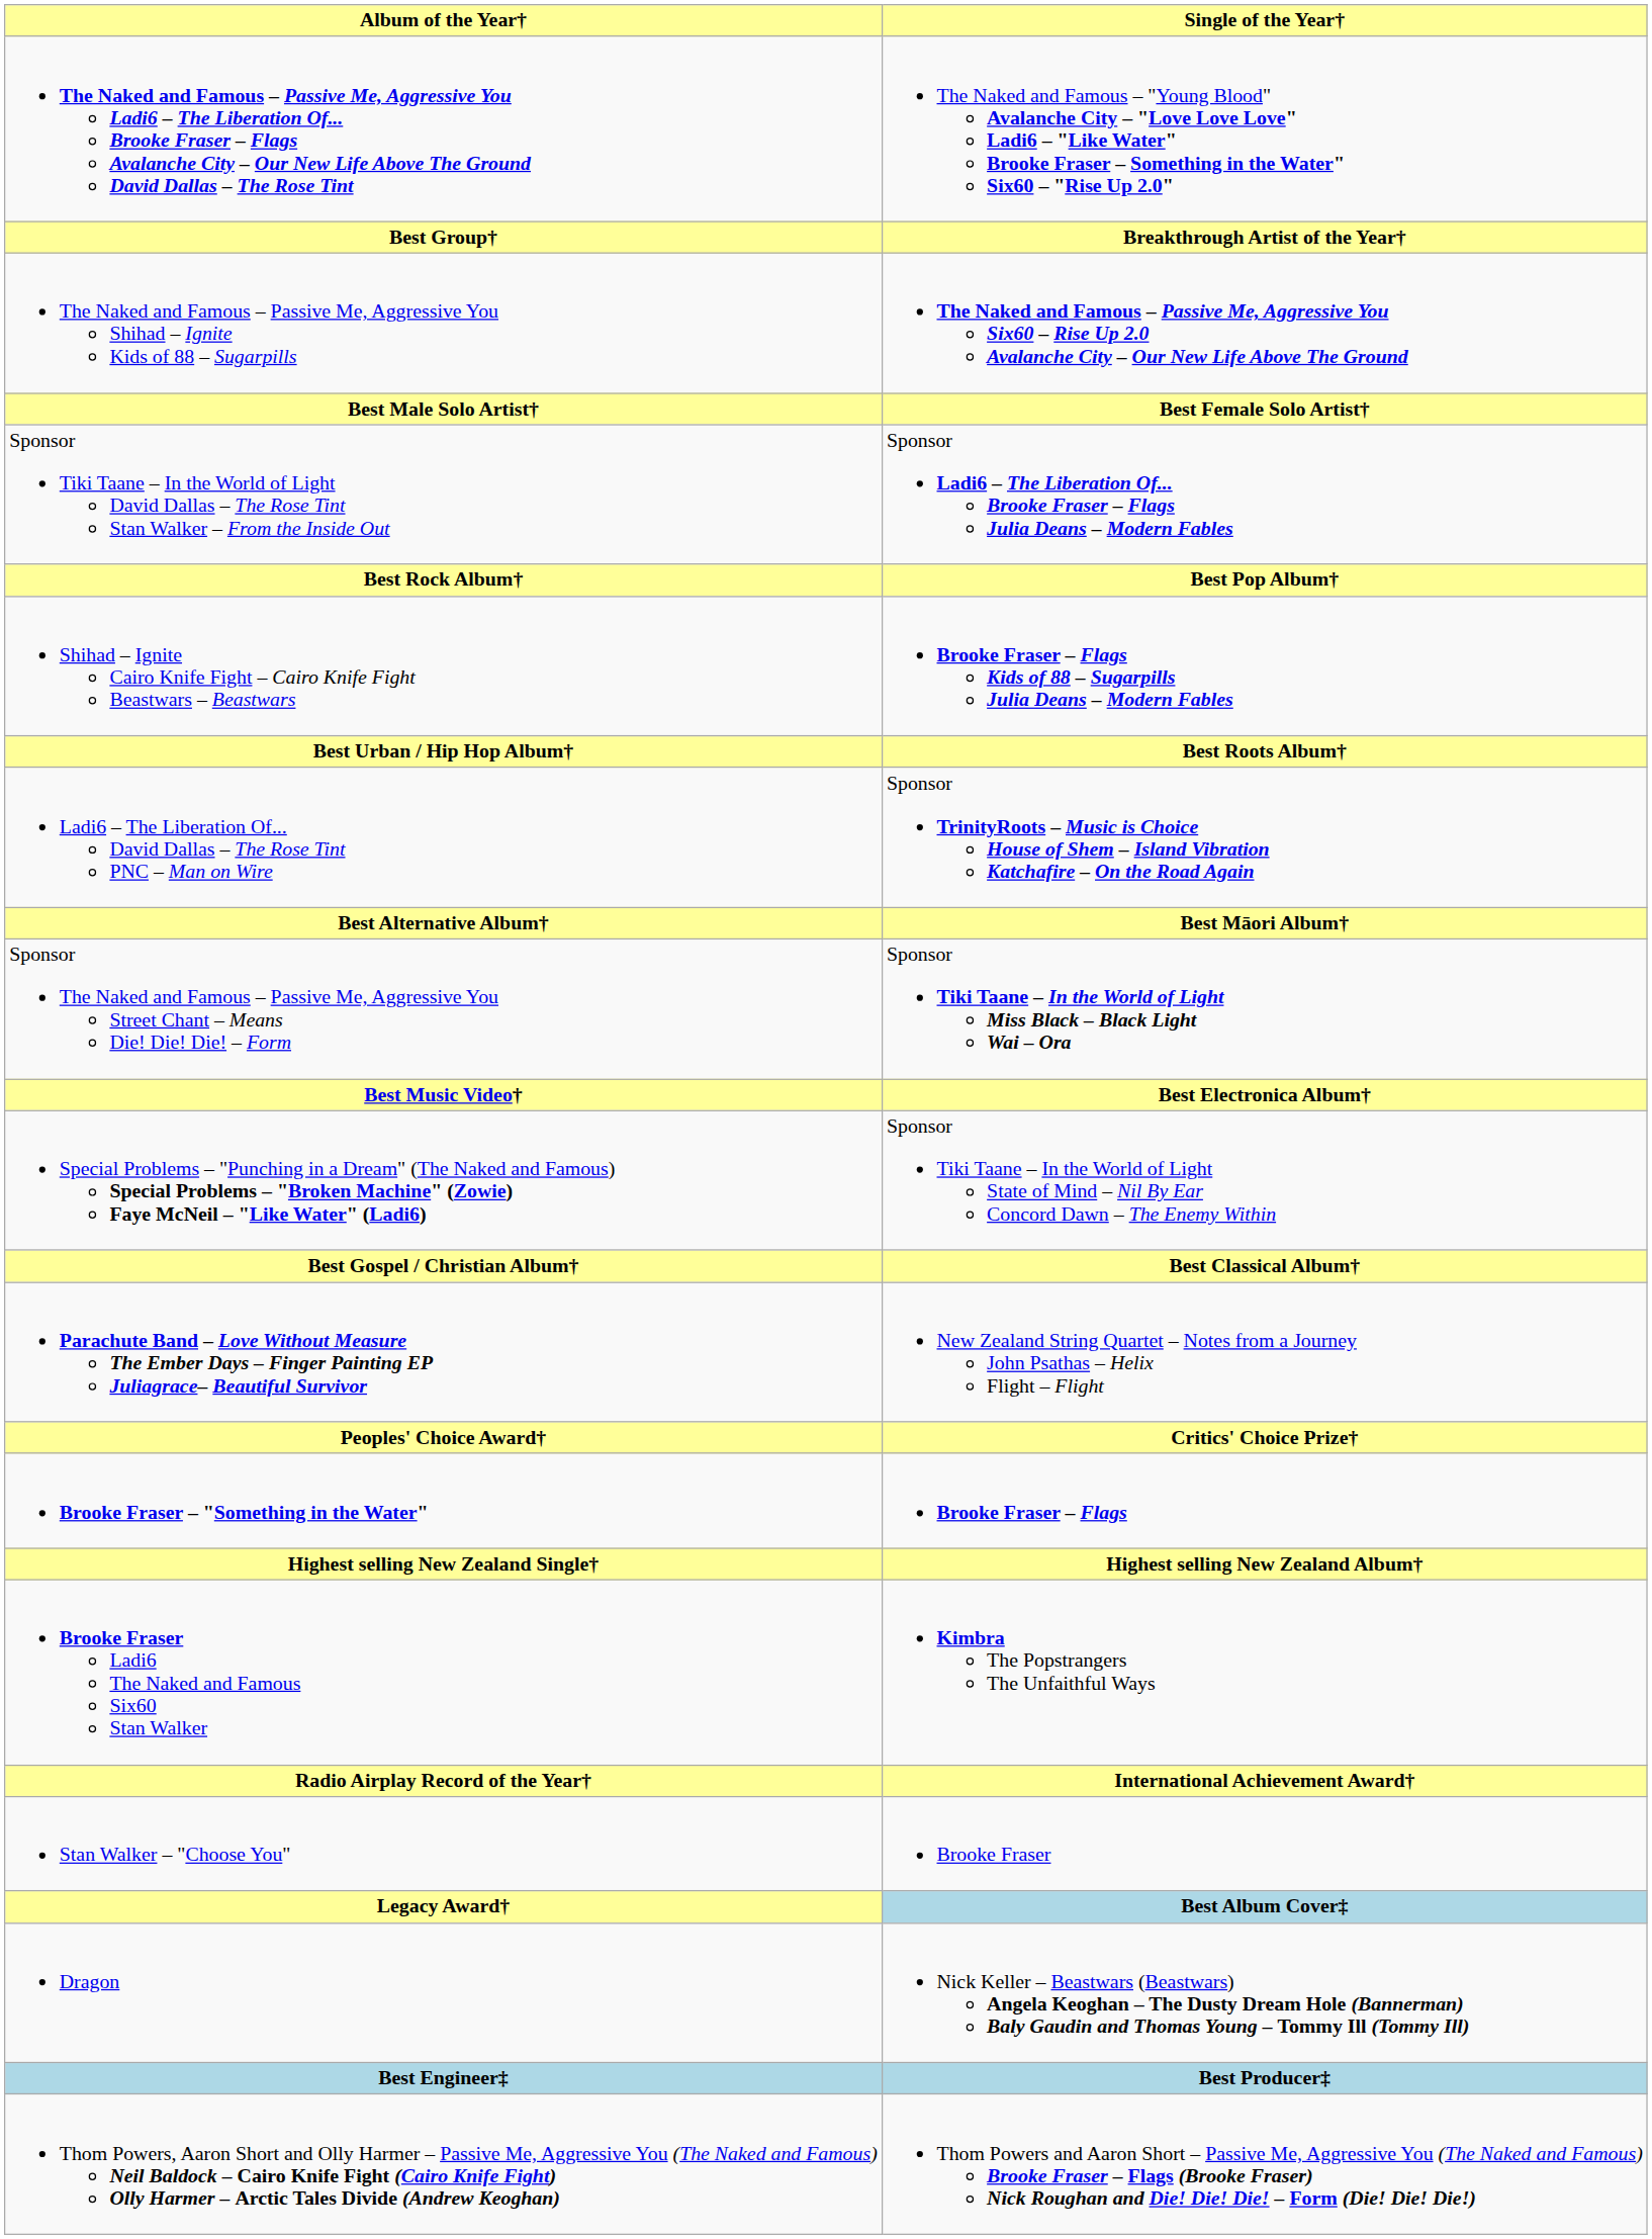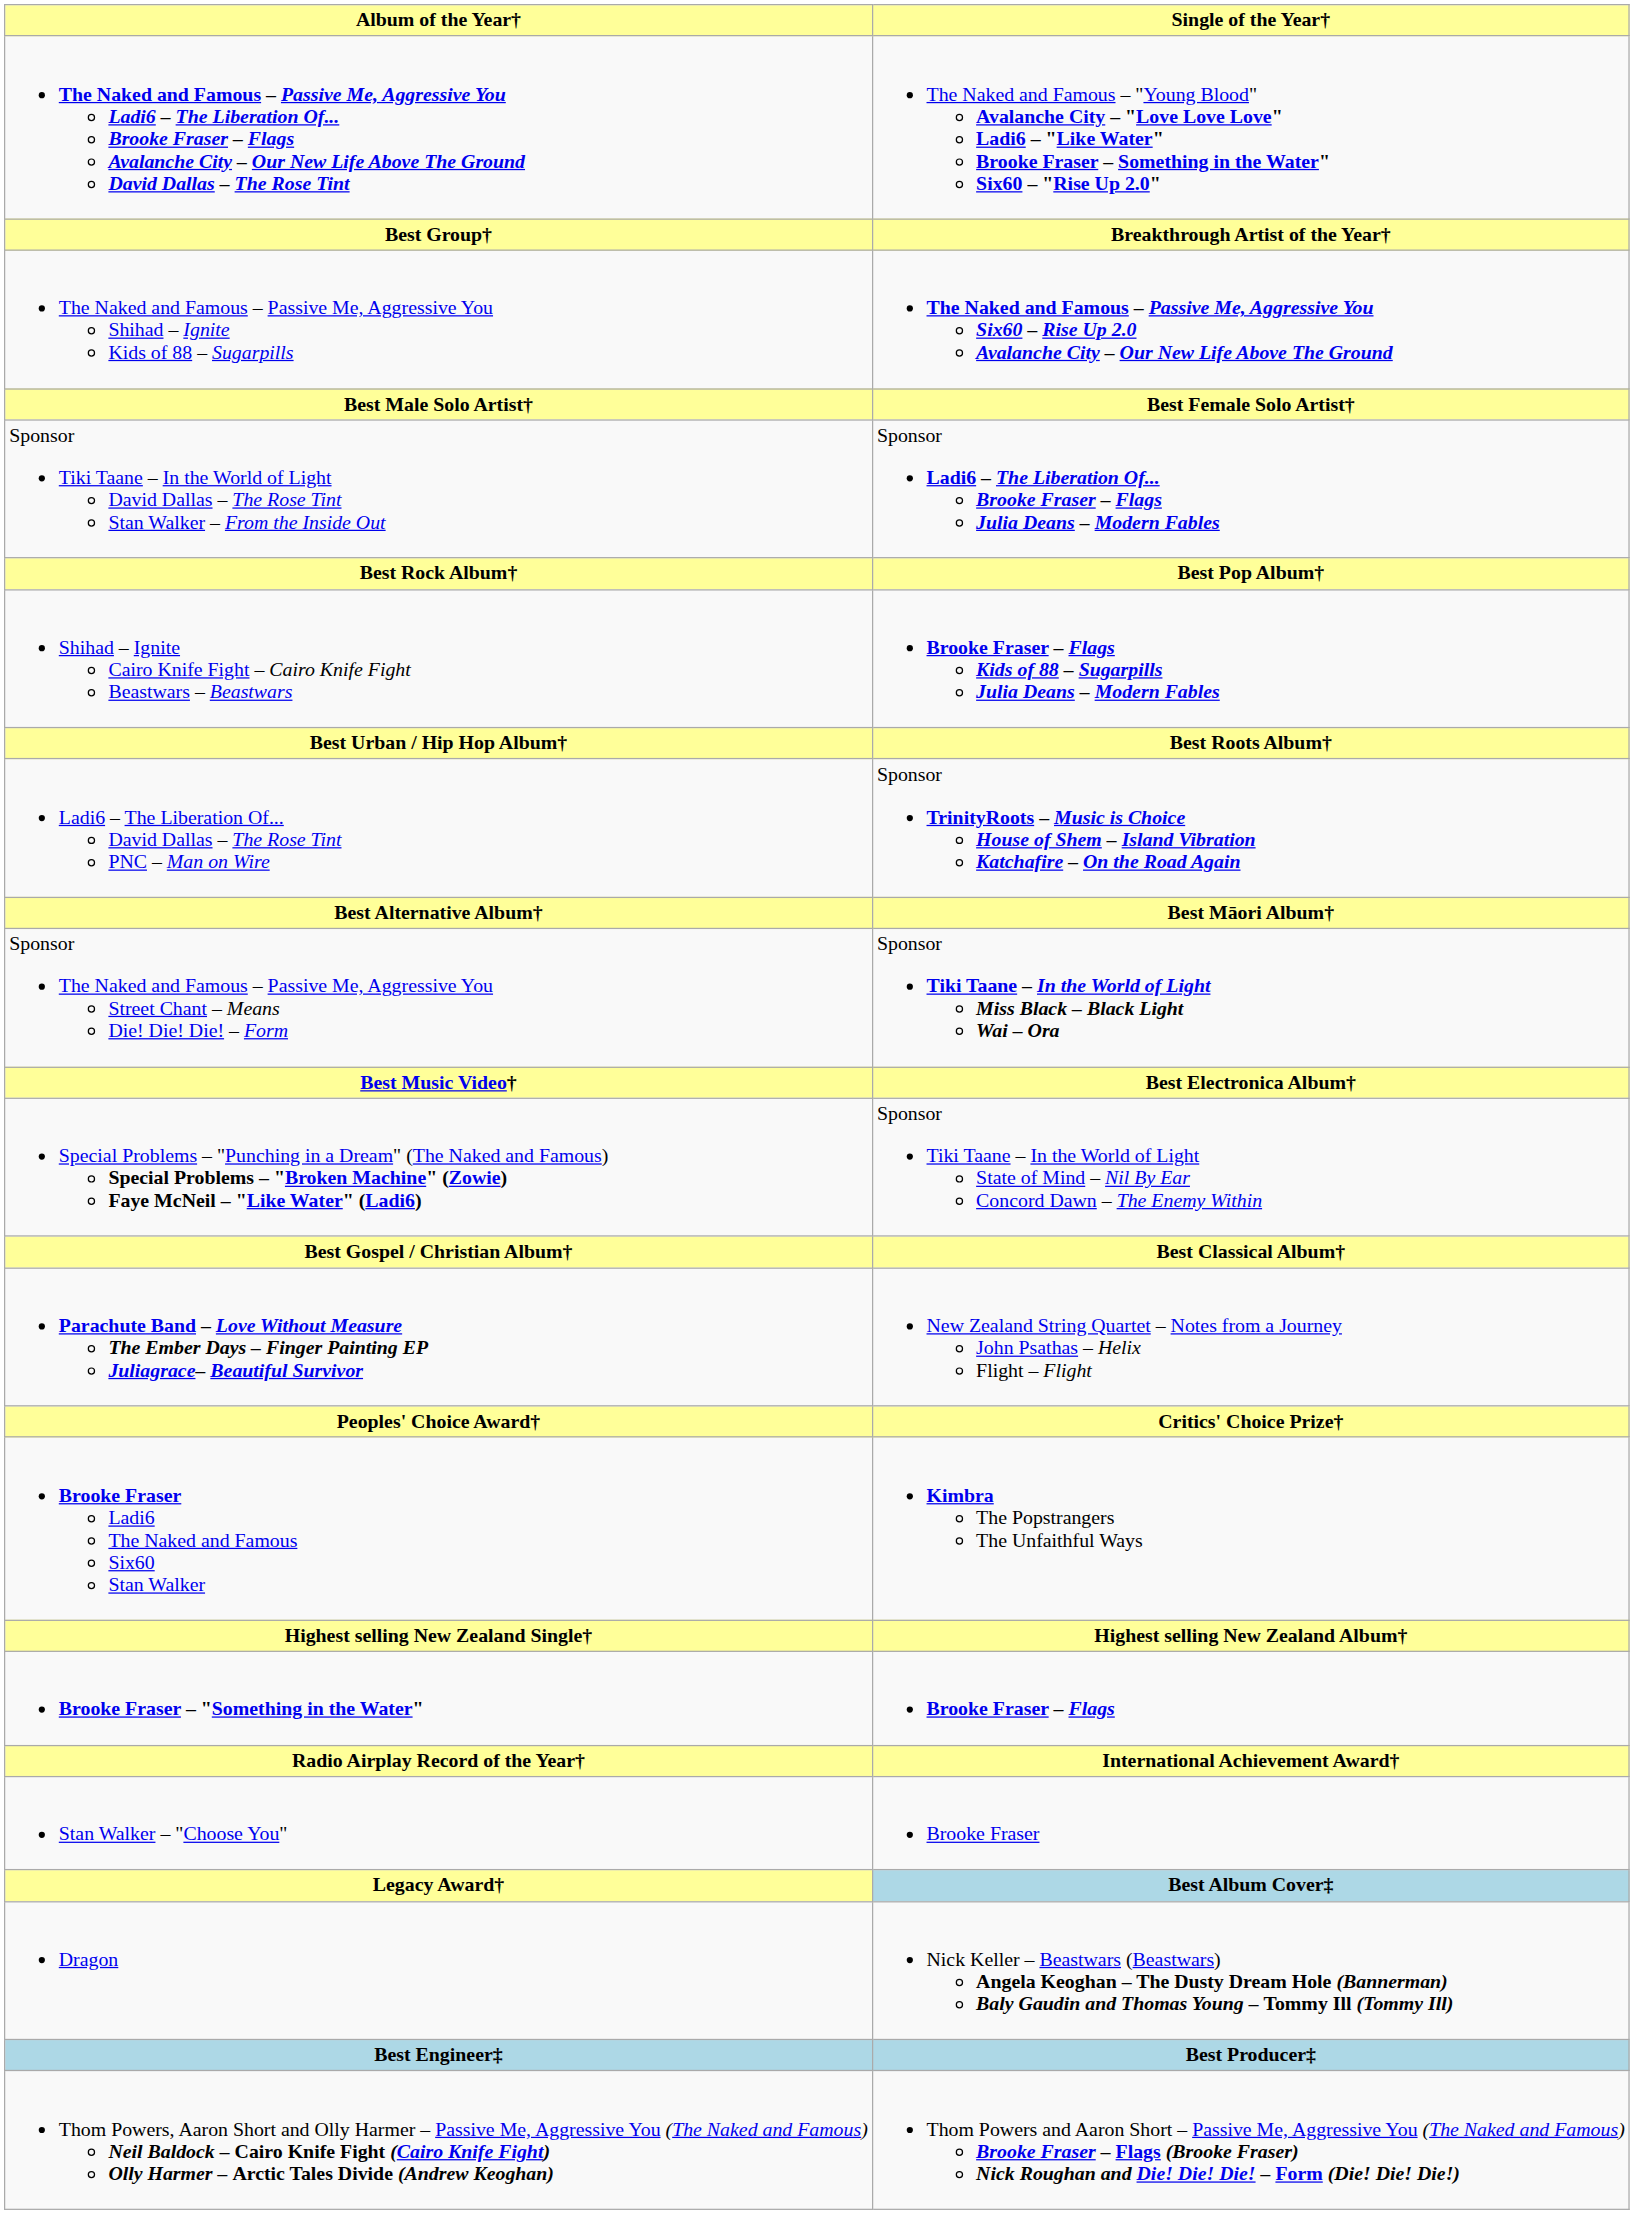 <table class=wikitable style=width="150%">
 <tr>
 <th style="background:#FFFF99;" ! style=width="50%">Album of the Year†</th>
 <th style="background:#FFFF99;" ! style=width="50%">Single of the Year†</th>
 </tr>
 <tr>
 <td valign="top"><br><ul><li><strong><a href='#'>The Naked and Famous</a> – <em><a href='#'>Passive Me, Aggressive You</a><strong><em><ul><li><a href='#'>Ladi6</a> – </em><a href='#'>The Liberation Of...</a><em></li><li><a href='#'>Brooke Fraser</a> – </em><a href='#'>Flags</a><em></li><li><a href='#'>Avalanche City</a> – </em><a href='#'>Our New Life Above The Ground</a><em></li><li><a href='#'>David Dallas</a> – </em><a href='#'>The Rose Tint</a><em></li></ul></li></ul></td>
 <td valign="top"><br><ul><li></strong><a href='#'>The Naked and Famous</a> – "<a href='#'>Young Blood</a>"<strong><ul><li><a href='#'>Avalanche City</a> – "<a href='#'>Love Love Love</a>"</li><li><a href='#'>Ladi6</a> – "<a href='#'>Like Water</a>"</li><li><a href='#'>Brooke Fraser</a> – <a href='#'>Something in the Water</a>"</li><li><a href='#'>Six60</a> – "<a href='#'>Rise Up 2.0</a>"</li></ul></li></ul></td>
 </tr>
 <tr>
 <th style="background:#FFFF99;" ! style=width="50%">Best Group†</th>
 <th style="background:#FFFF99;" ! style=width="50%">Breakthrough Artist of the Year†</th>
 </tr>
 <tr>
 <td valign="top"><br><ul><li></strong><a href='#'>The Naked and Famous</a> – </em><a href='#'>Passive Me, Aggressive You</a></em></strong><ul><li><a href='#'>Shihad</a> – <em><a href='#'>Ignite</a></em></li><li><a href='#'>Kids of 88</a> – <em><a href='#'>Sugarpills</a></em></li></ul></li></ul></td>
 <td valign="top"><br><ul><li><strong><a href='#'>The Naked and Famous</a> – <em><a href='#'>Passive Me, Aggressive You</a><strong><em><ul><li><a href='#'>Six60</a> – </em><a href='#'>Rise Up 2.0</a><em></li><li><a href='#'>Avalanche City</a> – </em><a href='#'>Our New Life Above The Ground</a><em></li></ul></li></ul></td>
 </tr>
 <tr>
 <th style="background:#FFFF99;" ! style=width="50%">Best Male Solo Artist†</th>
 <th style="background:#FFFF99;" ! style=width="50%">Best Female Solo Artist†</th>
 </tr>
 <tr>
 <td valign="top"><span>Sponsor</span><br><ul><li></strong><a href='#'>Tiki Taane</a> – </em><a href='#'>In the World of Light</a></em></strong><ul><li><a href='#'>David Dallas</a> – <em><a href='#'>The Rose Tint</a></em></li><li><a href='#'>Stan Walker</a> – <em><a href='#'>From the Inside Out</a></em></li></ul></li></ul></td>
 <td valign="top"><span>Sponsor</span><br><ul><li><strong><a href='#'>Ladi6</a> – <em><a href='#'>The Liberation Of...</a><strong><em><ul><li><a href='#'>Brooke Fraser</a> – </em><a href='#'>Flags</a><em></li><li><a href='#'>Julia Deans</a> – </em><a href='#'>Modern Fables</a><em></li></ul></li></ul></td>
 </tr>
 <tr>
 <th style="background:#FFFF99;" ! style=width="50%">Best Rock Album†</th>
 <th style="background:#FFFF99;" ! style=width="50%">Best Pop Album†</th>
 </tr>
 <tr>
 <td valign="top"><br><ul><li></strong><a href='#'>Shihad</a> – </em><a href='#'>Ignite</a></em></strong><ul><li><a href='#'>Cairo Knife Fight</a> – <em>Cairo Knife Fight</em></li><li><a href='#'>Beastwars</a> – <em><a href='#'>Beastwars</a></em></li></ul></li></ul></td>
 <td valign="top"><br><ul><li><strong><a href='#'>Brooke Fraser</a> – <em><a href='#'>Flags</a><strong><em><ul><li><a href='#'>Kids of 88</a> – </em><a href='#'>Sugarpills</a><em></li><li><a href='#'>Julia Deans</a> – </em><a href='#'>Modern Fables</a><em></li></ul></li></ul></td>
 </tr>
 <tr>
 <th style="background:#FFFF99;" ! style=width="50%">Best Urban / Hip Hop Album†</th>
 <th style="background:#FFFF99;" ! style=width="50%">Best Roots Album†</th>
 </tr>
 <tr>
 <td valign="top"><br><ul><li></strong><a href='#'>Ladi6</a> – </em><a href='#'>The Liberation Of...</a></em></strong><ul><li><a href='#'>David Dallas</a> – <em><a href='#'>The Rose Tint</a></em></li><li><a href='#'>PNC</a> – <em><a href='#'>Man on Wire</a></em></li></ul></li></ul></td>
 <td valign="top"><span>Sponsor</span><br><ul><li><strong><a href='#'>TrinityRoots</a> – <em><a href='#'>Music is Choice</a><strong><em><ul><li><a href='#'>House of Shem</a> – </em><a href='#'>Island Vibration</a><em></li><li><a href='#'>Katchafire</a> – </em><a href='#'>On the Road Again</a><em></li></ul></li></ul></td>
 </tr>
 <tr>
 <th style="background:#FFFF99;" ! style=width="50%">Best Alternative Album†</th>
 <th style="background:#FFFF99;" ! style=width="50%">Best Māori Album†</th>
 </tr>
 <tr>
 <td valign="top"><span>Sponsor</span><br><ul><li></strong><a href='#'>The Naked and Famous</a> – </em><a href='#'>Passive Me, Aggressive You</a></em></strong><ul><li><a href='#'>Street Chant</a> – <em>Means</em></li><li><a href='#'>Die! Die! Die!</a> – <em><a href='#'>Form</a></em></li></ul></li></ul></td>
 <td valign="top"><span>Sponsor</span><br><ul><li><strong><a href='#'>Tiki Taane</a> – <em><a href='#'>In the World of Light</a><strong><em><ul><li>Miss Black – </em>Black Light<em></li><li>Wai – </em>Ora<em></li></ul></li></ul></td>
 </tr>
 <tr>
 <th style="background:#FFFF99;" ! style=width="50%"><a href='#'>Best Music Video</a>†</th>
 <th style="background:#FFFF99;" ! style=width="50%">Best Electronica Album†</th>
 </tr>
 <tr>
 <td valign="top"><br><ul><li></strong><a href='#'>Special Problems</a> – "<a href='#'>Punching in a Dream</a>" (<a href='#'>The Naked and Famous</a>)<strong><ul><li>Special Problems – "<a href='#'>Broken Machine</a>" (<a href='#'>Zowie</a>)</li><li>Faye McNeil – "<a href='#'>Like Water</a>" (<a href='#'>Ladi6</a>)</li></ul></li></ul></td>
 <td valign="top"><span>Sponsor</span><br><ul><li></strong><a href='#'>Tiki Taane</a> – </em><a href='#'>In the World of Light</a></em></strong><ul><li><a href='#'>State of Mind</a> – <em><a href='#'>Nil By Ear</a></em></li><li><a href='#'>Concord Dawn</a> – <em><a href='#'>The Enemy Within</a></em></li></ul></li></ul></td>
 </tr>
 <tr>
 <th style="background:#FFFF99;" ! style=width="50%">Best Gospel / Christian Album†</th>
 <th style="background:#FFFF99;" ! style=width="50%">Best Classical Album†</th>
 </tr>
 <tr>
 <td valign="top"><br><ul><li><strong><a href='#'>Parachute Band</a> – <em><a href='#'>Love Without Measure</a><strong><em><ul><li>The Ember Days – </em>Finger Painting EP<em></li><li><a href='#'>Juliagrace</a>– </em><a href='#'>Beautiful Survivor</a><em></li></ul></li></ul></td>
 <td valign="top"><br><ul><li></strong><a href='#'>New Zealand String Quartet</a> – </em><a href='#'>Notes from a Journey</a></em></strong><ul><li><a href='#'>John Psathas</a> – <em>Helix</em></li><li>Flight – <em>Flight</em></li></ul></li></ul></td>
 </tr>
 <tr>
 <th style="background:#FFFF99;" ! style=width="50%">Peoples' Choice Award†</th>
 <th style="background:#FFFF99;" ! style=width="50%">Critics' Choice Prize†</th>
 </tr>
 <tr>
-<td valign="top"><br><ul><li><strong><a href='#'>Brooke Fraser</a> – "<a href='#'>Something in the Water</a>"</strong></li></ul></td>
-<td valign="top"><br><ul><li><strong><a href='#'>Brooke Fraser</a> – <em><a href='#'>Flags</a><strong><em></li></ul></td>
+<td valign="top"><br><ul><li><strong><a href='#'>Brooke Fraser</a></strong><ul><li><a href='#'>Ladi6</a></li><li><a href='#'>The Naked and Famous</a></li><li><a href='#'>Six60</a></li><li><a href='#'>Stan Walker</a></li></ul></li></ul></td>
+<td valign="top"><br><ul><li><strong><a href='#'>Kimbra</a></strong><ul><li>The Popstrangers</li><li>The Unfaithful Ways</li></ul></li></ul></td>
 </tr>
 <tr>
 <th style="background:#FFFF99;" ! style=width="50%">Highest selling New Zealand Single†</th>
 <th style="background:#FFFF99;" ! style=width="50%">Highest selling New Zealand Album†</th>
 </tr>
 <tr>
-<td valign="top"><br><ul><li><strong><a href='#'>Brooke Fraser</a></strong><ul><li><a href='#'>Ladi6</a></li><li><a href='#'>The Naked and Famous</a></li><li><a href='#'>Six60</a></li><li><a href='#'>Stan Walker</a></li></ul></li></ul></td>
-<td valign="top"><br><ul><li><strong><a href='#'>Kimbra</a></strong><ul><li>The Popstrangers</li><li>The Unfaithful Ways</li></ul></li></ul></td>
+<td valign="top"><br><ul><li><strong><a href='#'>Brooke Fraser</a> – "<a href='#'>Something in the Water</a>"</strong></li></ul></td>
+<td valign="top"><br><ul><li><strong><a href='#'>Brooke Fraser</a> – <em><a href='#'>Flags</a><strong><em></li></ul></td>
 </tr>
 <tr>
 <th style="background:#FFFF99;" ! style=width="50%">Radio Airplay Record of the Year†</th>
 <th style="background:#FFFF99;" ! style=width="50%">International Achievement Award†</th>
 </tr>
 <tr>
 <td valign="top"><br><ul><li></strong><a href='#'>Stan Walker</a> – "<a href='#'>Choose You</a>"<strong></li></ul></td>
 <td valign="top"><br><ul><li></strong><a href='#'>Brooke Fraser</a><strong></li></ul></td>
 </tr>
 <tr>
 <th style="background:#FFFF99;" ! style=width="50%">Legacy Award†</th>
 <th style="background:lightblue;" ! style=width="50%">Best Album Cover‡</th>
 </tr>
 <tr>
 <td valign="top"><br><ul><li></strong><a href='#'>Dragon</a><strong></li></ul></td>
 <td><br><ul><li></strong>Nick Keller – <a href='#'>Beastwars</a> (<a href='#'>Beastwars</a>)<strong><ul><li>Angela Keoghan – </em>The Dusty Dream Hole<em> (Bannerman)</li><li>Baly Gaudin and Thomas Young – </em>Tommy Ill<em> (Tommy Ill)</li></ul></li></ul></td>
 </tr>
 <tr>
 <th style="background:lightblue;" ! style=width="50%">Best Engineer‡</th>
 <th style="background:lightblue;" ! style=width="50%">Best Producer‡</th>
 </tr>
 <tr>
 <td valign="top"><br><ul><li></strong>Thom Powers, Aaron Short and Olly Harmer – </em><a href='#'>Passive Me, Aggressive You</a><em> (<a href='#'>The Naked and Famous</a>)<strong><ul><li>Neil Baldock – </em>Cairo Knife Fight<em> (<a href='#'>Cairo Knife Fight</a>)</li><li>Olly Harmer – </em>Arctic Tales Divide<em> (Andrew Keoghan)</li></ul></li></ul></td>
 <td valign="top"><br><ul><li></strong>Thom Powers and Aaron Short – </em><a href='#'>Passive Me, Aggressive You</a><em> (<a href='#'>The Naked and Famous</a>)<strong><ul><li><a href='#'>Brooke Fraser</a> – </em><a href='#'>Flags</a><em> (Brooke Fraser)</li><li>Nick Roughan and <a href='#'>Die! Die! Die!</a> – </em><a href='#'>Form</a><em> (Die! Die! Die!)</li></ul></li></ul></td>
 </tr>
 </table>
